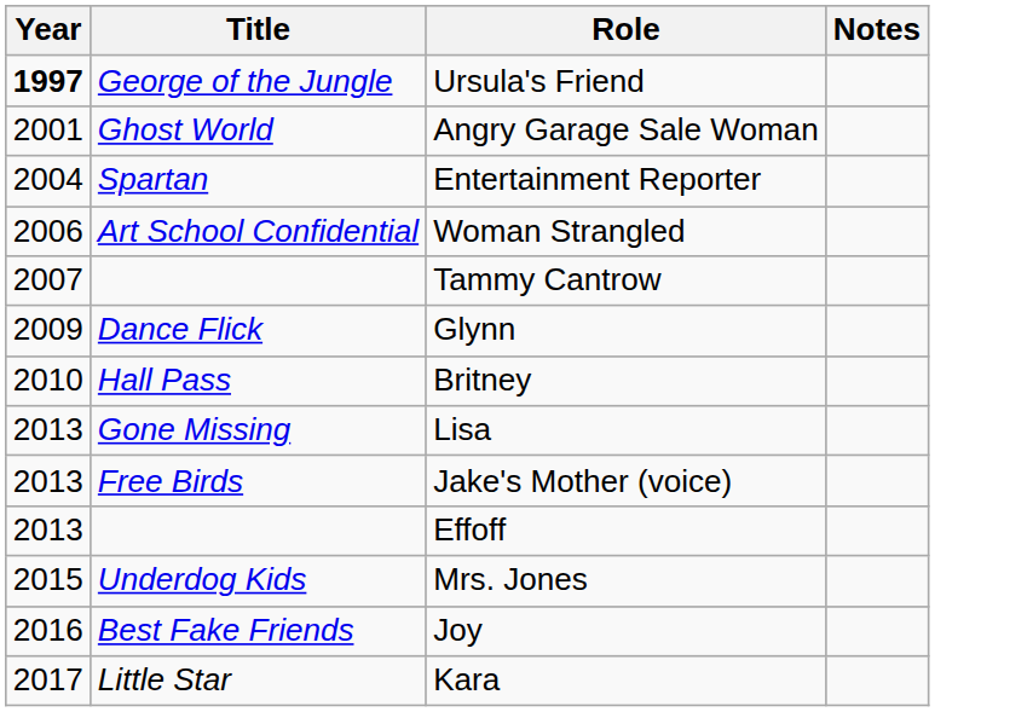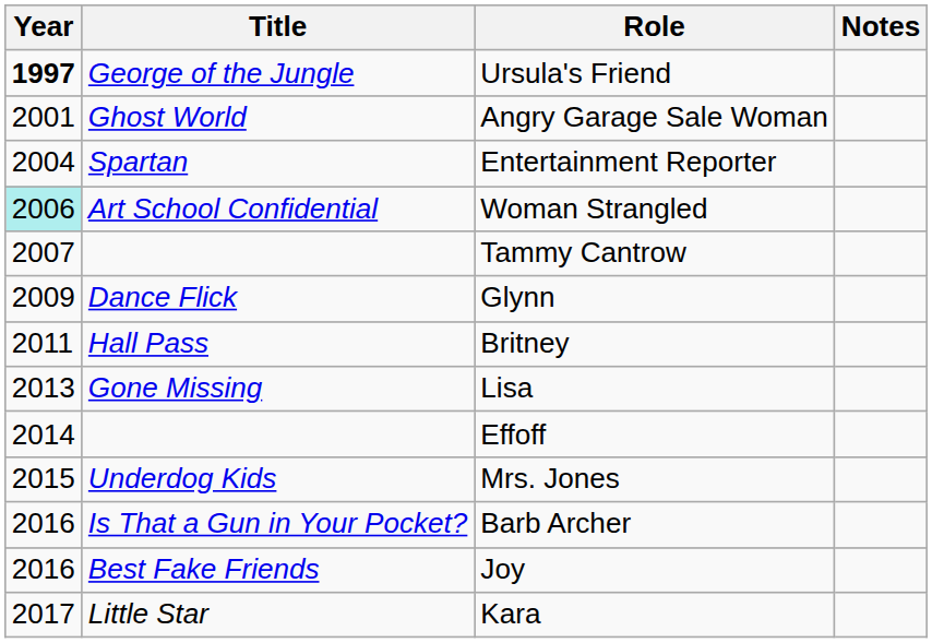 <table class="wikitable sortable">
 <tr>
 <th>Year</th>
 <th>Title</th>
 <th>Role</th>
 <th class="unsortable">Notes</th>
 </tr>
 <tr>
 <td><strong>1997</strong></td>
 <td><em><a href='#'>George of the Jungle</a></em></td>
 <td>Ursula's Friend</td>
 <td></td>
 </tr>
 <tr>
 <td>2001</td>
 <td><em><a href='#'>Ghost World</a></em></td>
 <td>Angry Garage Sale Woman</td>
 <td></td>
 </tr>
 <tr>
 <td>2004</td>
 <td><em><a href='#'>Spartan</a></em></td>
 <td>Entertainment Reporter</td>
 <td></td>
 </tr>
 <tr>
-<td>2006</td>
+<td style="background: paleturquoise;">2006</td>
 <td><em><a href='#'>Art School Confidential</a></em></td>
 <td>Woman Strangled</td>
 <td></td>
 </tr>
 <tr>
 <td>2007</td>
 <td><em></em></td>
 <td>Tammy Cantrow</td>
 <td></td>
 </tr>
 <tr>
 <td>2009</td>
 <td><em><a href='#'>Dance Flick</a></em></td>
 <td>Glynn</td>
 <td></td>
 </tr>
 <tr>
-<td>2010</td>
+<td>2011</td>
 <td><em><a href='#'>Hall Pass</a></em></td>
 <td>Britney</td>
 <td></td>
 </tr>
 <tr>
 <td>2013</td>
 <td><em><a href='#'>Gone Missing</a></em></td>
 <td>Lisa</td>
 <td></td>
 </tr>
 <tr>
-<td>2013</td>
-<td><em><a href='#'>Free Birds</a></em></td>
-<td>Jake's Mother (voice)</td>
-<td></td>
-</tr>
-<tr>
-<td>2013</td>
+<td>2014</td>
 <td><em></em></td>
 <td>Effoff</td>
 <td></td>
 </tr>
 <tr>
 <td>2015</td>
 <td><em><a href='#'>Underdog Kids</a></em></td>
 <td>Mrs. Jones</td>
+<td></td>
+</tr>
+<tr>
+<td>2016</td>
+<td><em><a href='#'>Is That a Gun in Your Pocket?</a></em></td>
+<td>Barb Archer</td>
 <td></td>
 </tr>
 <tr>
 <td>2016</td>
 <td><em><a href='#'>Best Fake Friends</a></em></td>
 <td>Joy</td>
 <td></td>
 </tr>
 <tr>
 <td>2017</td>
 <td><em>Little Star</em></td>
 <td>Kara</td>
 <td></td>
 </tr>
 </table>
